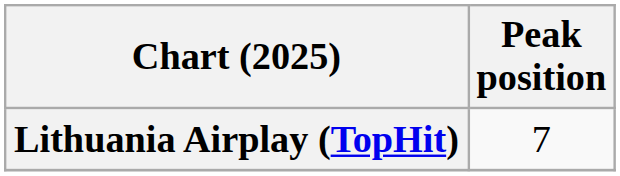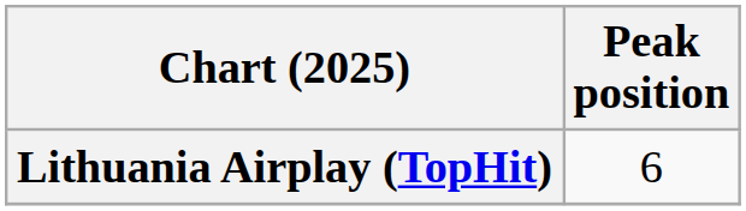 <table class="wikitable plainrowheaders" style="text-align:center">
 <tr>
 <th scope="col">Chart (2025)</th>
 <th scope="col">Peak<br>position</th>
 </tr>
 <tr>
 <th scope="row">Lithuania Airplay (<a href='#'>TopHit</a>)</th>
-<td>7</td>
+<td>6</td>
 </tr>
 <tr>
 </tr>
 </table>
